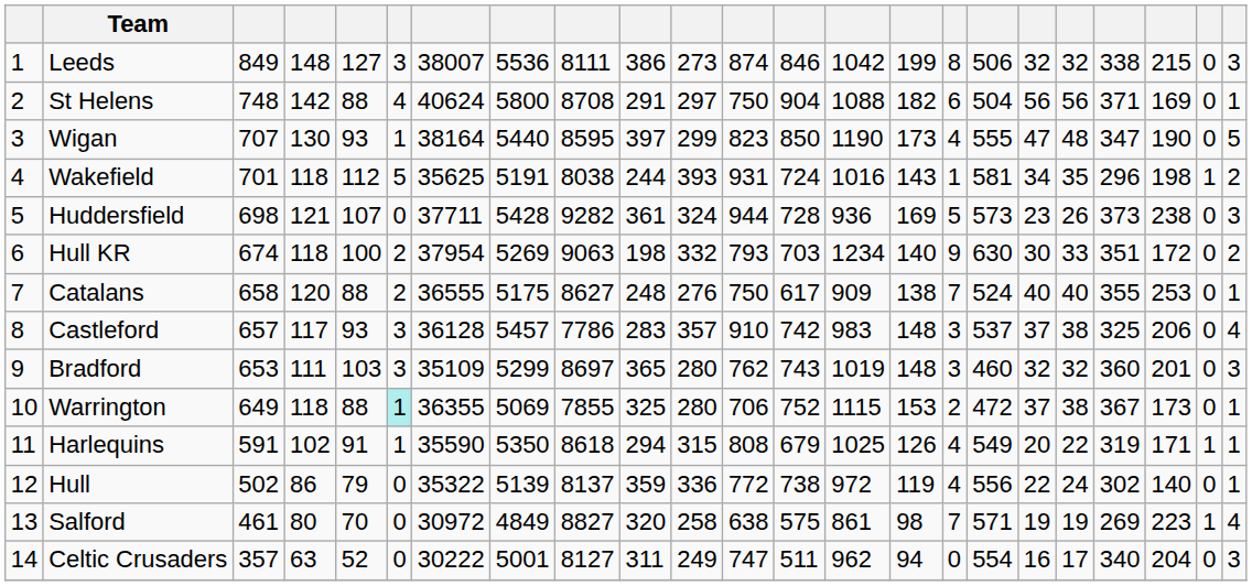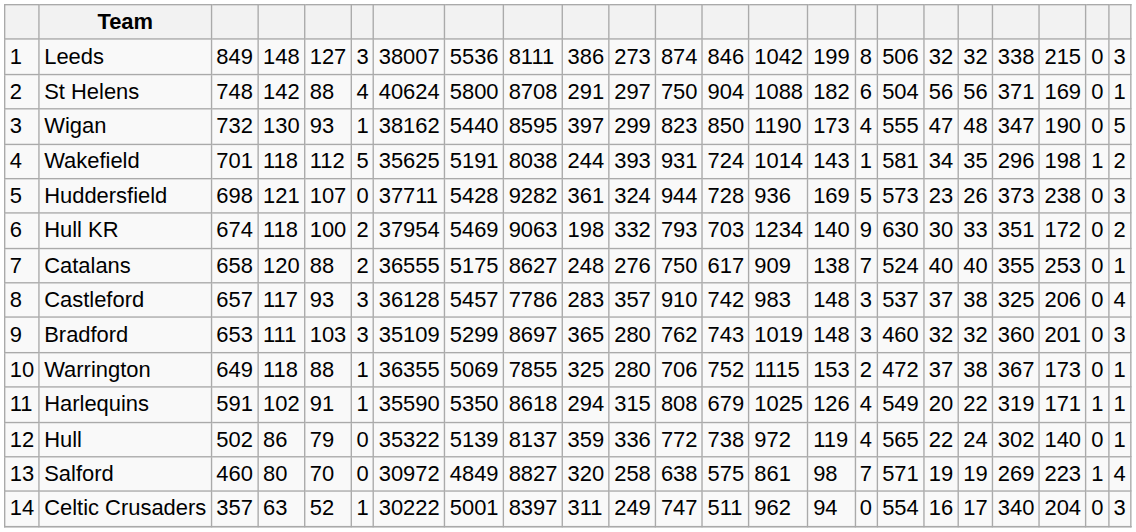 <table class="wikitable sortable">
 <tr>
 <th></th>
 <th>Team</th>
 <th></th>
 <th></th>
 <th></th>
 <th></th>
 <th></th>
 <th></th>
 <th></th>
 <th></th>
 <th></th>
 <th></th>
 <th></th>
 <th></th>
 <th></th>
 <th></th>
 <th></th>
 <th></th>
 <th></th>
 <th></th>
 <th></th>
 <th></th>
 <th></th>
 </tr>
 <tr>
 <td>1</td>
 <td>Leeds</td>
 <td>849</td>
 <td>148</td>
 <td>127</td>
 <td>3</td>
 <td>38007</td>
 <td>5536</td>
 <td>8111</td>
 <td>386</td>
 <td>273</td>
 <td>874</td>
 <td>846</td>
 <td>1042</td>
 <td>199</td>
 <td>8</td>
 <td>506</td>
 <td>32</td>
 <td>32</td>
 <td>338</td>
 <td>215</td>
 <td>0</td>
 <td>3</td>
 </tr>
 <tr>
 <td>2</td>
 <td>St Helens</td>
 <td>748</td>
 <td>142</td>
 <td>88</td>
 <td>4</td>
 <td>40624</td>
 <td>5800</td>
 <td>8708</td>
 <td>291</td>
 <td>297</td>
 <td>750</td>
 <td>904</td>
 <td>1088</td>
 <td>182</td>
 <td>6</td>
 <td>504</td>
 <td>56</td>
 <td>56</td>
 <td>371</td>
 <td>169</td>
 <td>0</td>
 <td>1</td>
 </tr>
 <tr>
 <td>3</td>
 <td>Wigan</td>
-<td>707</td>
+<td>732</td>
 <td>130</td>
 <td>93</td>
 <td>1</td>
-<td>38164</td>
+<td>38162</td>
 <td>5440</td>
 <td>8595</td>
 <td>397</td>
 <td>299</td>
 <td>823</td>
 <td>850</td>
 <td>1190</td>
 <td>173</td>
 <td>4</td>
 <td>555</td>
 <td>47</td>
 <td>48</td>
 <td>347</td>
 <td>190</td>
 <td>0</td>
 <td>5</td>
 </tr>
 <tr>
 <td>4</td>
 <td>Wakefield</td>
 <td>701</td>
 <td>118</td>
 <td>112</td>
 <td>5</td>
 <td>35625</td>
 <td>5191</td>
 <td>8038</td>
 <td>244</td>
 <td>393</td>
 <td>931</td>
 <td>724</td>
-<td>1016</td>
+<td>1014</td>
 <td>143</td>
 <td>1</td>
 <td>581</td>
 <td>34</td>
 <td>35</td>
 <td>296</td>
 <td>198</td>
 <td>1</td>
 <td>2</td>
 </tr>
 <tr>
 <td>5</td>
 <td>Huddersfield</td>
 <td>698</td>
 <td>121</td>
 <td>107</td>
 <td>0</td>
 <td>37711</td>
 <td>5428</td>
 <td>9282</td>
 <td>361</td>
 <td>324</td>
 <td>944</td>
 <td>728</td>
 <td>936</td>
 <td>169</td>
 <td>5</td>
 <td>573</td>
 <td>23</td>
 <td>26</td>
 <td>373</td>
 <td>238</td>
 <td>0</td>
 <td>3</td>
 </tr>
 <tr>
 <td>6</td>
 <td>Hull KR</td>
 <td>674</td>
 <td>118</td>
 <td>100</td>
 <td>2</td>
 <td>37954</td>
-<td>5269</td>
+<td>5469</td>
 <td>9063</td>
 <td>198</td>
 <td>332</td>
 <td>793</td>
 <td>703</td>
 <td>1234</td>
 <td>140</td>
 <td>9</td>
 <td>630</td>
 <td>30</td>
 <td>33</td>
 <td>351</td>
 <td>172</td>
 <td>0</td>
 <td>2</td>
 </tr>
 <tr>
 <td>7</td>
 <td>Catalans</td>
 <td>658</td>
 <td>120</td>
 <td>88</td>
 <td>2</td>
 <td>36555</td>
 <td>5175</td>
 <td>8627</td>
 <td>248</td>
 <td>276</td>
 <td>750</td>
 <td>617</td>
 <td>909</td>
 <td>138</td>
 <td>7</td>
 <td>524</td>
 <td>40</td>
 <td>40</td>
 <td>355</td>
 <td>253</td>
 <td>0</td>
 <td>1</td>
 </tr>
 <tr>
 <td>8</td>
 <td>Castleford</td>
 <td>657</td>
 <td>117</td>
 <td>93</td>
 <td>3</td>
 <td>36128</td>
 <td>5457</td>
 <td>7786</td>
 <td>283</td>
 <td>357</td>
 <td>910</td>
 <td>742</td>
 <td>983</td>
 <td>148</td>
 <td>3</td>
 <td>537</td>
 <td>37</td>
 <td>38</td>
 <td>325</td>
 <td>206</td>
 <td>0</td>
 <td>4</td>
 </tr>
 <tr>
 <td>9</td>
 <td>Bradford</td>
 <td>653</td>
 <td>111</td>
 <td>103</td>
 <td>3</td>
 <td>35109</td>
 <td>5299</td>
 <td>8697</td>
 <td>365</td>
 <td>280</td>
 <td>762</td>
 <td>743</td>
 <td>1019</td>
 <td>148</td>
 <td>3</td>
 <td>460</td>
 <td>32</td>
 <td>32</td>
 <td>360</td>
 <td>201</td>
 <td>0</td>
 <td>3</td>
 </tr>
 <tr>
 <td>10</td>
 <td>Warrington</td>
 <td>649</td>
 <td>118</td>
 <td>88</td>
-<td style="background: paleturquoise;">1</td>
+<td>1</td>
 <td>36355</td>
 <td>5069</td>
 <td>7855</td>
 <td>325</td>
 <td>280</td>
 <td>706</td>
 <td>752</td>
 <td>1115</td>
 <td>153</td>
 <td>2</td>
 <td>472</td>
 <td>37</td>
 <td>38</td>
 <td>367</td>
 <td>173</td>
 <td>0</td>
 <td>1</td>
 </tr>
 <tr>
 <td>11</td>
 <td>Harlequins</td>
 <td>591</td>
 <td>102</td>
 <td>91</td>
 <td>1</td>
 <td>35590</td>
 <td>5350</td>
 <td>8618</td>
 <td>294</td>
 <td>315</td>
 <td>808</td>
 <td>679</td>
 <td>1025</td>
 <td>126</td>
 <td>4</td>
 <td>549</td>
 <td>20</td>
 <td>22</td>
 <td>319</td>
 <td>171</td>
 <td>1</td>
 <td>1</td>
 </tr>
 <tr>
 <td>12</td>
 <td>Hull</td>
 <td>502</td>
 <td>86</td>
 <td>79</td>
 <td>0</td>
 <td>35322</td>
 <td>5139</td>
 <td>8137</td>
 <td>359</td>
 <td>336</td>
 <td>772</td>
 <td>738</td>
 <td>972</td>
 <td>119</td>
 <td>4</td>
-<td>556</td>
+<td>565</td>
 <td>22</td>
 <td>24</td>
 <td>302</td>
 <td>140</td>
 <td>0</td>
 <td>1</td>
 </tr>
 <tr>
 <td>13</td>
 <td>Salford</td>
-<td>461</td>
+<td>460</td>
 <td>80</td>
 <td>70</td>
 <td>0</td>
 <td>30972</td>
 <td>4849</td>
 <td>8827</td>
 <td>320</td>
 <td>258</td>
 <td>638</td>
 <td>575</td>
 <td>861</td>
 <td>98</td>
 <td>7</td>
 <td>571</td>
 <td>19</td>
 <td>19</td>
 <td>269</td>
 <td>223</td>
 <td>1</td>
 <td>4</td>
 </tr>
 <tr>
 <td>14</td>
 <td>Celtic Crusaders</td>
 <td>357</td>
 <td>63</td>
 <td>52</td>
-<td>0</td>
+<td>1</td>
 <td>30222</td>
 <td>5001</td>
-<td>8127</td>
+<td>8397</td>
 <td>311</td>
 <td>249</td>
 <td>747</td>
 <td>511</td>
 <td>962</td>
 <td>94</td>
 <td>0</td>
 <td>554</td>
 <td>16</td>
 <td>17</td>
 <td>340</td>
 <td>204</td>
 <td>0</td>
 <td>3</td>
 </tr>
 <tr>
 </tr>
 </table>
